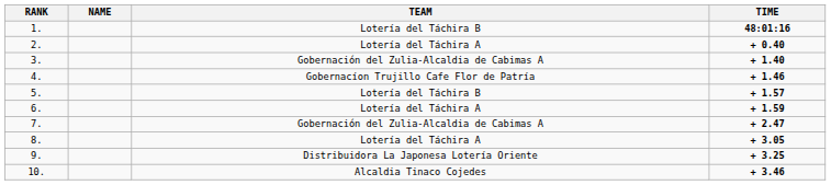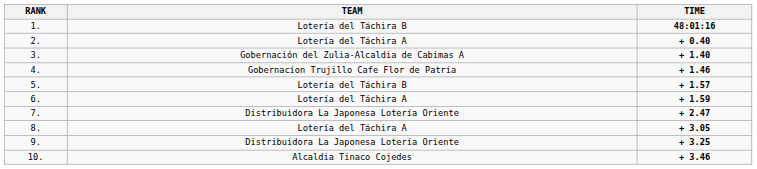 <table class="wikitable"  style="font-size:90%; width:80%;">
 <tr>
 <th>RANK</th>
-<th>NAME</th>
 <th>TEAM</th>
 <th>TIME</th>
 </tr>
 <tr>
 <td style="text-align:center;">1.</td>
-<td></td>
 <td style="text-align:center;">Lotería del Táchira B</td>
 <td style="text-align:center;"><strong>48:01:16</strong></td>
 </tr>
 <tr>
 <td style="text-align:center;">2.</td>
-<td></td>
 <td style="text-align:center;">Lotería del Táchira A</td>
 <td style="text-align:center;"><strong>+ 0.40</strong></td>
 </tr>
 <tr>
 <td style="text-align:center;">3.</td>
-<td></td>
 <td style="text-align:center;">Gobernación del Zulia-Alcaldia de Cabimas A</td>
 <td style="text-align:center;"><strong>+ 1.40</strong></td>
 </tr>
 <tr>
 <td style="text-align:center;">4.</td>
-<td></td>
 <td style="text-align:center;">Gobernacíon Trujillo Cafe Flor de Patría</td>
 <td style="text-align:center;"><strong>+ 1.46</strong></td>
 </tr>
 <tr>
 <td style="text-align:center;">5.</td>
-<td></td>
 <td style="text-align:center;">Lotería del Táchira B</td>
 <td style="text-align:center;"><strong>+ 1.57</strong></td>
 </tr>
 <tr>
 <td style="text-align:center;">6.</td>
-<td></td>
 <td style="text-align:center;">Lotería del Táchira A</td>
 <td style="text-align:center;"><strong>+ 1.59</strong></td>
 </tr>
 <tr>
 <td style="text-align:center;">7.</td>
-<td></td>
-<td style="text-align:center;">Gobernación del Zulia-Alcaldia de Cabimas A</td>
+<td style="text-align:center;">Distribuidora La Japonesa Lotería Oriente</td>
 <td style="text-align:center;"><strong>+ 2.47</strong></td>
 </tr>
 <tr>
 <td style="text-align:center;">8.</td>
-<td></td>
 <td style="text-align:center;">Lotería del Táchira A</td>
 <td style="text-align:center;"><strong>+ 3.05</strong></td>
 </tr>
 <tr>
 <td style="text-align:center;">9.</td>
-<td></td>
 <td style="text-align:center;">Distribuidora La Japonesa Lotería Oriente</td>
 <td style="text-align:center;"><strong>+ 3.25</strong></td>
 </tr>
 <tr>
 <td style="text-align:center;">10.</td>
-<td></td>
 <td style="text-align:center;">Alcaldia Tinaco Cojedes</td>
 <td style="text-align:center;"><strong>+ 3.46</strong></td>
 </tr>
 </table>
